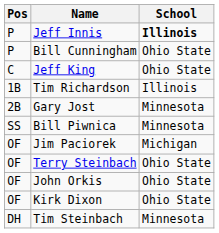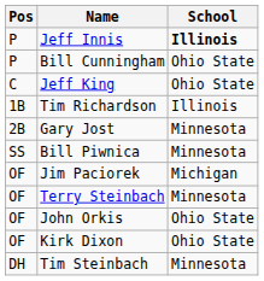 <table class=wikitable>
 <tr>
 <th>Pos</th>
 <th>Name</th>
 <th>School</th>
 </tr>
 <tr>
 <td>P</td>
 <td><a href='#'>Jeff Innis</a></td>
 <td><strong>Illinois</strong></td>
 </tr>
 <tr>
 <td>P</td>
 <td>Bill Cunningham</td>
 <td>Ohio State</td>
 </tr>
 <tr>
 <td>C</td>
 <td><a href='#'>Jeff King</a></td>
 <td>Ohio State</td>
 </tr>
 <tr>
 <td>1B</td>
 <td>Tim Richardson</td>
 <td>Illinois</td>
 </tr>
 <tr>
 <td>2B</td>
 <td>Gary Jost</td>
 <td>Minnesota</td>
 </tr>
 <tr>
 <td>SS</td>
 <td>Bill Piwnica</td>
 <td>Minnesota</td>
 </tr>
 <tr>
 <td>OF</td>
 <td>Jim Paciorek</td>
 <td>Michigan</td>
 </tr>
 <tr>
 <td>OF</td>
 <td><a href='#'>Terry Steinbach</a></td>
-<td>Ohio State</td>
+<td>Minnesota</td>
 </tr>
 <tr>
 <td>OF</td>
 <td>John Orkis</td>
 <td>Ohio State</td>
 </tr>
 <tr>
 <td>OF</td>
 <td>Kirk Dixon</td>
 <td>Ohio State</td>
 </tr>
 <tr>
 <td>DH</td>
 <td>Tim Steinbach</td>
 <td>Minnesota</td>
 </tr>
 </table>
